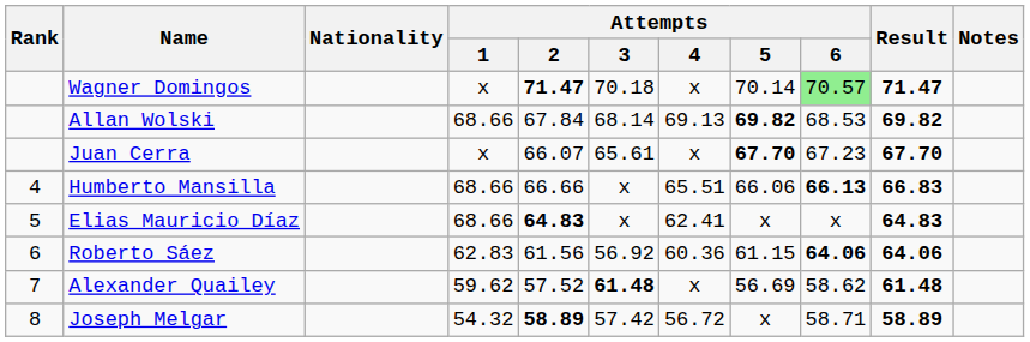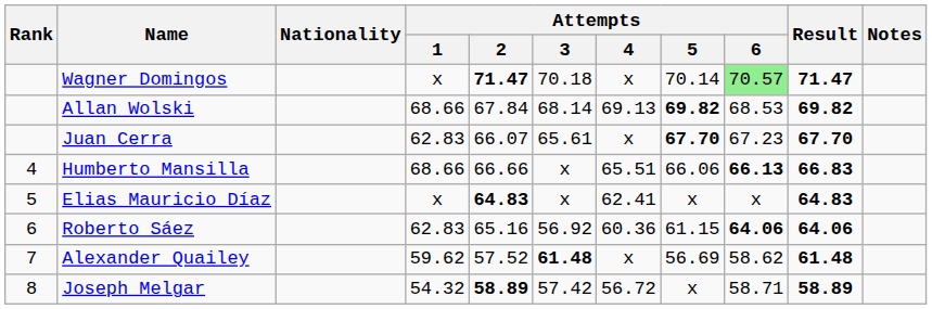 <table class="wikitable sortable" style="text-align:center">
 <tr>
 <th rowspan=2>Rank</th>
 <th rowspan=2>Name</th>
 <th rowspan=2>Nationality</th>
 <th colspan=6>Attempts</th>
 <th rowspan=2>Result</th>
 <th rowspan=2>Notes</th>
 </tr>
 <tr>
 <th>1</th>
 <th>2</th>
 <th>3</th>
 <th>4</th>
 <th>5</th>
 <th>6</th>
 </tr>
 <tr>
 <td align=center></td>
 <td align=left><a href='#'>Wagner Domingos</a></td>
 <td align=left></td>
 <td>x</td>
 <td><strong>71.47</strong></td>
 <td>70.18</td>
 <td>x</td>
 <td>70.14</td>
 <td style="background: lightgreen;">70.57</td>
 <td><strong>71.47</strong></td>
 <td></td>
 </tr>
 <tr>
 <td align=center></td>
 <td align=left><a href='#'>Allan Wolski</a></td>
 <td align=left></td>
 <td>68.66</td>
 <td>67.84</td>
 <td>68.14</td>
 <td>69.13</td>
 <td><strong>69.82</strong></td>
 <td>68.53</td>
 <td><strong>69.82</strong></td>
 <td></td>
 </tr>
 <tr>
 <td align=center></td>
 <td align=left><a href='#'>Juan Cerra</a></td>
 <td align=left></td>
-<td>x</td>
+<td>62.83</td>
 <td>66.07</td>
 <td>65.61</td>
 <td>x</td>
 <td><strong>67.70</strong></td>
 <td>67.23</td>
 <td><strong>67.70</strong></td>
 <td></td>
 </tr>
 <tr>
 <td align=center>4</td>
 <td align=left><a href='#'>Humberto Mansilla</a></td>
 <td align=left></td>
 <td>68.66</td>
 <td>66.66</td>
 <td>x</td>
 <td>65.51</td>
 <td>66.06</td>
 <td><strong>66.13</strong></td>
 <td><strong>66.83</strong></td>
 <td></td>
 </tr>
 <tr>
 <td align=center>5</td>
 <td align=left><a href='#'>Elias Mauricio Díaz</a></td>
 <td align=left></td>
-<td>68.66</td>
+<td>x</td>
 <td><strong>64.83</strong></td>
 <td>x</td>
 <td>62.41</td>
 <td>x</td>
 <td>x</td>
 <td><strong>64.83</strong></td>
 <td></td>
 </tr>
 <tr>
 <td align=center>6</td>
 <td align=left><a href='#'>Roberto Sáez</a></td>
 <td align=left></td>
 <td>62.83</td>
-<td>61.56</td>
+<td>65.16</td>
 <td>56.92</td>
 <td>60.36</td>
 <td>61.15</td>
 <td><strong>64.06</strong></td>
 <td><strong>64.06</strong></td>
 <td></td>
 </tr>
 <tr>
 <td align=center>7</td>
 <td align=left><a href='#'>Alexander Quailey</a></td>
 <td align=left></td>
 <td>59.62</td>
 <td>57.52</td>
 <td><strong>61.48</strong></td>
 <td>x</td>
 <td>56.69</td>
 <td>58.62</td>
 <td><strong>61.48</strong></td>
 <td></td>
 </tr>
 <tr>
 <td align=center>8</td>
 <td align=left><a href='#'>Joseph Melgar</a></td>
 <td align=left></td>
 <td>54.32</td>
 <td><strong>58.89</strong></td>
 <td>57.42</td>
 <td>56.72</td>
 <td>x</td>
 <td>58.71</td>
 <td><strong>58.89</strong></td>
 <td></td>
 </tr>
 </table>
